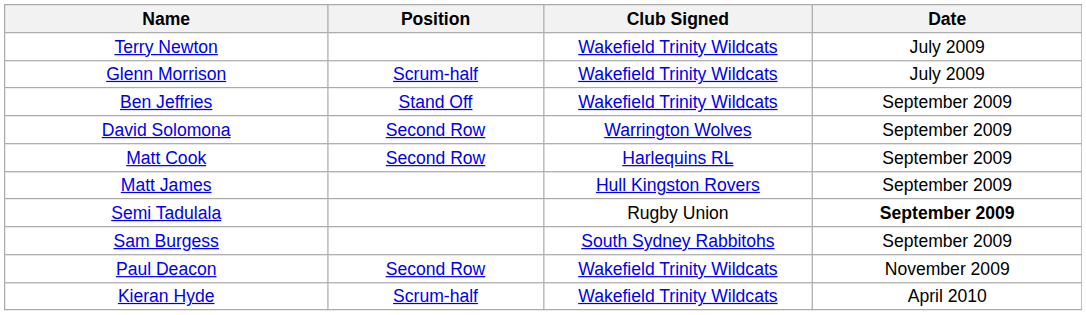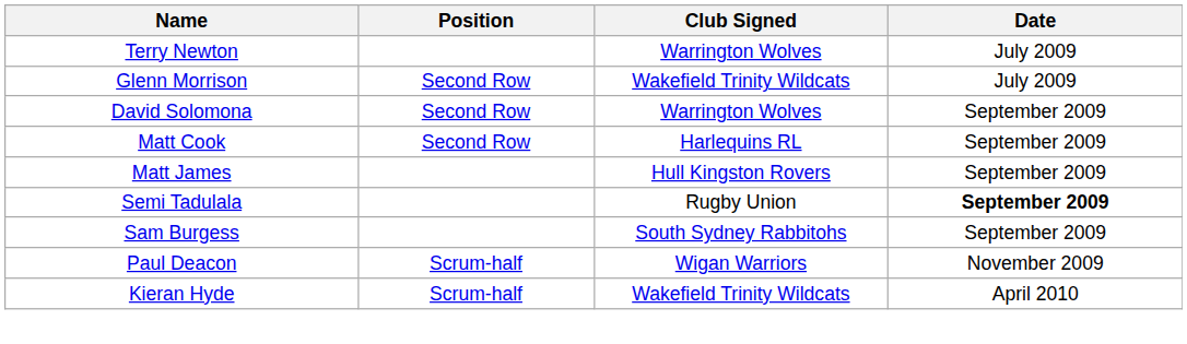 <table class="wikitable sortable" width="100%" style="font-size:90%">
 <tr bgcolor="#efefef">
 <th width=30%>Name</th>
 <th !width=30%>Position</th>
 <th width=25%>Club Signed</th>
 <th width=25%>Date</th>
 </tr>
 <tr bgcolor=#FFFFFF>
 <td align=center><a href='#'>Terry Newton</a></td>
 <td align=center></td>
-<td align=center><a href='#'>Wakefield Trinity Wildcats</a></td>
+<td align=center><a href='#'>Warrington Wolves</a></td>
 <td align=center>July 2009</td>
 </tr>
 <tr bgcolor=#FFFFFF>
 <td align=center><a href='#'>Glenn Morrison</a></td>
-<td align=center><a href='#'>Scrum-half</a></td>
+<td align=center><a href='#'>Second Row</a></td>
 <td align=center><a href='#'>Wakefield Trinity Wildcats</a></td>
 <td align=center>July 2009</td>
-</tr>
-<tr bgcolor=#FFFFFF>
-<td align=center><a href='#'>Ben Jeffries</a></td>
-<td align=center><a href='#'>Stand Off</a></td>
-<td align=center><a href='#'>Wakefield Trinity Wildcats</a></td>
-<td align=center>September 2009</td>
 </tr>
 <tr bgcolor=#FFFFFF>
 <td align=center><a href='#'>David Solomona</a></td>
 <td align=center><a href='#'>Second Row</a></td>
 <td align=center><a href='#'>Warrington Wolves</a></td>
 <td align=center>September 2009</td>
 </tr>
 <tr bgcolor=#FFFFFF>
 <td align=center><a href='#'>Matt Cook</a></td>
 <td align=center><a href='#'>Second Row</a></td>
 <td align=center><a href='#'>Harlequins RL</a></td>
 <td align=center>September 2009</td>
 </tr>
 <tr bgcolor=#FFFFFF>
 <td align=center><a href='#'>Matt James</a></td>
 <td align=center></td>
 <td align=center><a href='#'>Hull Kingston Rovers</a></td>
 <td align=center>September 2009</td>
 </tr>
 <tr bgcolor=#FFFFFF>
 <td align=center><a href='#'>Semi Tadulala</a></td>
 <td align=center></td>
 <td align=center>Rugby Union</td>
 <td align=center><strong>September 2009</strong></td>
 </tr>
 <tr bgcolor=#FFFFFF>
 <td align=center><a href='#'>Sam Burgess</a></td>
 <td align=center></td>
 <td align=center><a href='#'>South Sydney Rabbitohs</a></td>
 <td align=center>September 2009</td>
 </tr>
 <tr bgcolor=#FFFFFF>
 <td align=center><a href='#'>Paul Deacon</a></td>
-<td align=center><a href='#'>Second Row</a></td>
-<td align=center><a href='#'>Wakefield Trinity Wildcats</a></td>
+<td align=center><a href='#'>Scrum-half</a></td>
+<td align=center><a href='#'>Wigan Warriors</a></td>
 <td align=center>November 2009</td>
 </tr>
 <tr bgcolor=#FFFFFF>
 <td align=center><a href='#'>Kieran Hyde</a></td>
 <td align=center><a href='#'>Scrum-half</a></td>
 <td align=center><a href='#'>Wakefield Trinity Wildcats</a></td>
 <td align=center>April 2010</td>
 </tr>
 </table>
